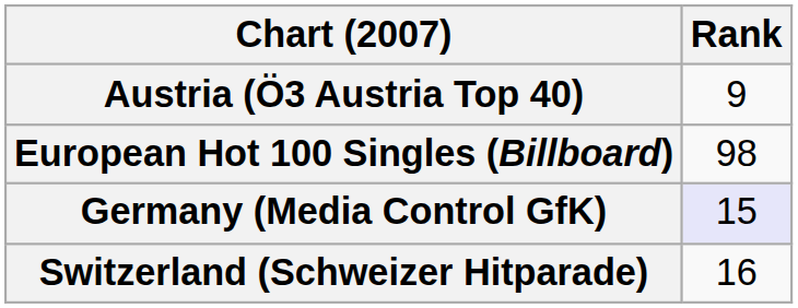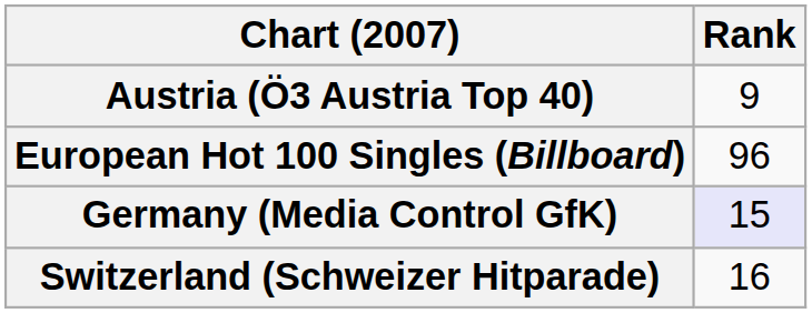 <table class="wikitable sortable plainrowheaders" style="text-align:center">
 <tr>
 <th scope="col">Chart (2007)</th>
 <th scope="col">Rank</th>
 </tr>
 <tr>
 <th scope="row">Austria (Ö3 Austria Top 40)</th>
 <td>9</td>
 </tr>
 <tr>
 <th scope="row">European Hot 100 Singles (<em>Billboard</em>)</th>
-<td>98</td>
+<td>96</td>
 </tr>
 <tr>
 <th scope="row">Germany (Media Control GfK)</th>
 <td style="background: lavender;">15</td>
 </tr>
 <tr>
 <th scope="row">Switzerland (Schweizer Hitparade)</th>
 <td>16</td>
 </tr>
 </table>
